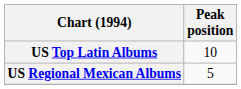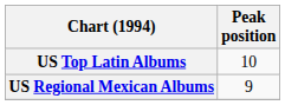 <table class="wikitable sortable plainrowheaders" style="text-align:center;">
 <tr>
 <th scope="col">Chart (1994)</th>
 <th scope="col">Peak<br>position</th>
 </tr>
 <tr>
 <th scope="row">US <a href='#'>Top Latin Albums</a></th>
 <td>10</td>
 </tr>
 <tr>
 <th scope="row">US <a href='#'>Regional Mexican Albums</a></th>
-<td>5</td>
+<td>9</td>
 </tr>
 <tr>
 </tr>
 </table>
